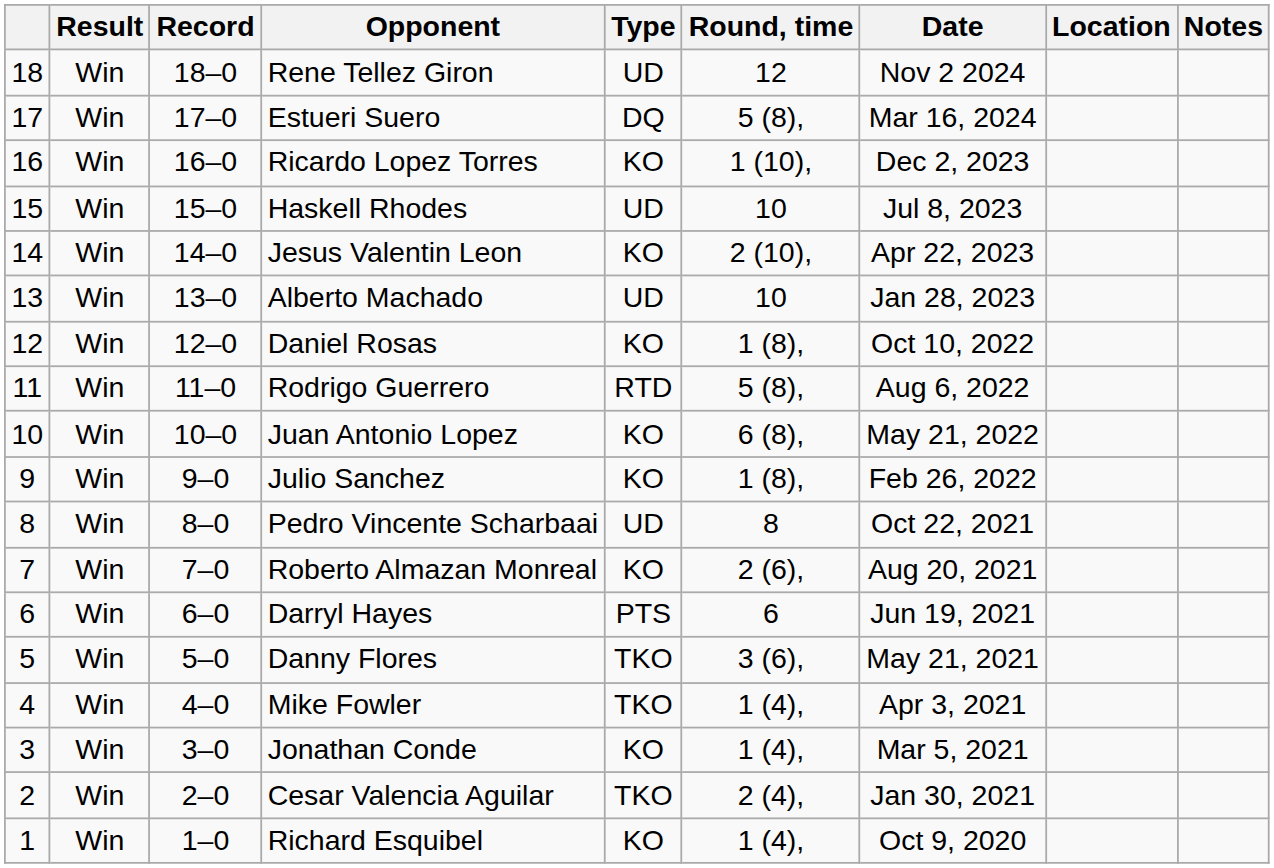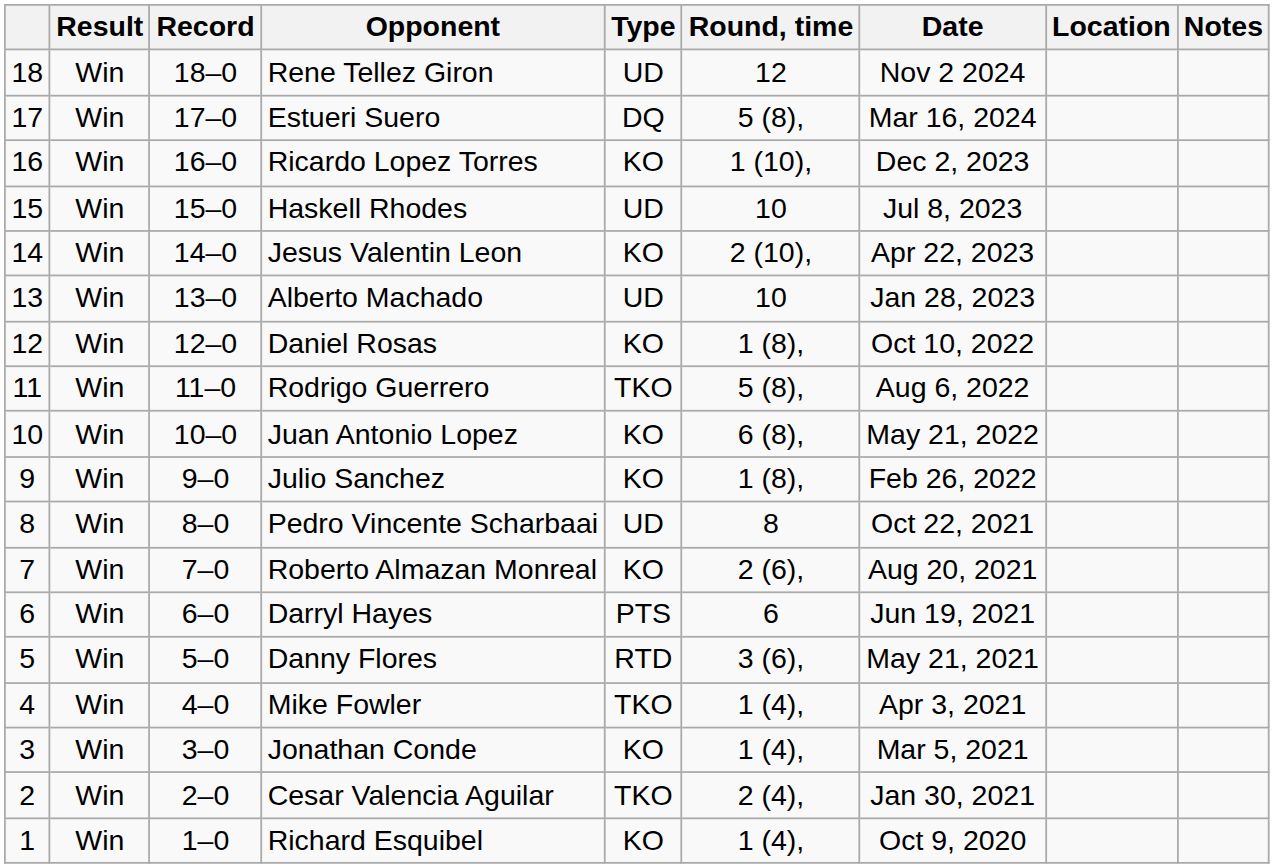 <table class="wikitable" style="text-align:center">
 <tr>
 <th></th>
 <th>Result</th>
 <th>Record</th>
 <th>Opponent</th>
 <th>Type</th>
 <th>Round, time</th>
 <th>Date</th>
 <th>Location</th>
 <th>Notes</th>
 </tr>
 <tr>
 <td>18</td>
 <td>Win</td>
 <td>18–0</td>
 <td style="text-align:left;">Rene Tellez Giron</td>
 <td>UD</td>
 <td>12</td>
 <td>Nov 2 2024</td>
 <td style="text-align:left;"></td>
 <td></td>
 </tr>
 <tr>
 <td>17</td>
 <td>Win</td>
 <td>17–0</td>
 <td style="text-align:left;">Estueri Suero</td>
 <td>DQ</td>
 <td>5 (8), </td>
 <td>Mar 16, 2024</td>
 <td style="text-align:left;"></td>
 <td></td>
 </tr>
 <tr>
 <td>16</td>
 <td>Win</td>
 <td>16–0</td>
 <td style="text-align:left;">Ricardo Lopez Torres</td>
 <td>KO</td>
 <td>1 (10), </td>
 <td>Dec 2, 2023</td>
 <td style="text-align:left;"></td>
 <td></td>
 </tr>
 <tr>
 <td>15</td>
 <td>Win</td>
 <td>15–0</td>
 <td style="text-align:left;">Haskell Rhodes</td>
 <td>UD</td>
 <td>10</td>
 <td>Jul 8, 2023</td>
 <td style="text-align:left;"></td>
 <td></td>
 </tr>
 <tr>
 <td>14</td>
 <td>Win</td>
 <td>14–0</td>
 <td style="text-align:left;">Jesus Valentin Leon</td>
 <td>KO</td>
 <td>2 (10), </td>
 <td>Apr 22, 2023</td>
 <td style="text-align:left;"></td>
 <td></td>
 </tr>
 <tr>
 <td>13</td>
 <td>Win</td>
 <td>13–0</td>
 <td style="text-align:left;">Alberto Machado</td>
 <td>UD</td>
 <td>10</td>
 <td>Jan 28, 2023</td>
 <td style="text-align:left;"></td>
 <td></td>
 </tr>
 <tr>
 <td>12</td>
 <td>Win</td>
 <td>12–0</td>
 <td style="text-align:left;">Daniel Rosas</td>
 <td>KO</td>
 <td>1 (8), </td>
 <td>Oct 10, 2022</td>
 <td style="text-align:left;"></td>
 <td></td>
 </tr>
 <tr>
 <td>11</td>
 <td>Win</td>
 <td>11–0</td>
 <td style="text-align:left;">Rodrigo Guerrero</td>
-<td>RTD</td>
+<td>TKO</td>
 <td>5 (8), </td>
 <td>Aug 6, 2022</td>
 <td style="text-align:left;"></td>
 <td></td>
 </tr>
 <tr>
 <td>10</td>
 <td>Win</td>
 <td>10–0</td>
 <td style="text-align:left;">Juan Antonio Lopez</td>
 <td>KO</td>
 <td>6 (8), </td>
 <td>May 21, 2022</td>
 <td style="text-align:left;"></td>
 <td></td>
 </tr>
 <tr>
 <td>9</td>
 <td>Win</td>
 <td>9–0</td>
 <td style="text-align:left;">Julio Sanchez</td>
 <td>KO</td>
 <td>1 (8), </td>
 <td>Feb 26, 2022</td>
 <td style="text-align:left;"></td>
 <td style="text-align:left;"></td>
 </tr>
 <tr>
 <td>8</td>
 <td>Win</td>
 <td>8–0</td>
 <td style="text-align:left;">Pedro Vincente Scharbaai</td>
 <td>UD</td>
 <td>8</td>
 <td>Oct 22, 2021</td>
 <td style="text-align:left;"></td>
 <td style="text-align:left;"></td>
 </tr>
 <tr>
 <td>7</td>
 <td>Win</td>
 <td>7–0</td>
 <td style="text-align:left;">Roberto Almazan Monreal</td>
 <td>KO</td>
 <td>2 (6), </td>
 <td>Aug 20, 2021</td>
 <td style="text-align:left;"></td>
 <td style="text-align:left;"></td>
 </tr>
 <tr>
 <td>6</td>
 <td>Win</td>
 <td>6–0</td>
 <td style="text-align:left;">Darryl Hayes</td>
 <td>PTS</td>
 <td>6</td>
 <td>Jun 19, 2021</td>
 <td style="text-align:left;"></td>
 <td></td>
 </tr>
 <tr>
 <td>5</td>
 <td>Win</td>
 <td>5–0</td>
 <td style="text-align:left;">Danny Flores</td>
-<td>TKO</td>
+<td>RTD</td>
 <td>3 (6), </td>
 <td>May 21, 2021</td>
 <td style="text-align:left;"></td>
 <td></td>
 </tr>
 <tr>
 <td>4</td>
 <td>Win</td>
 <td>4–0</td>
 <td style="text-align:left;">Mike Fowler</td>
 <td>TKO</td>
 <td>1 (4), </td>
 <td>Apr 3, 2021</td>
 <td style="text-align:left;"></td>
 <td></td>
 </tr>
 <tr>
 <td>3</td>
 <td>Win</td>
 <td>3–0</td>
 <td style="text-align:left;">Jonathan Conde</td>
 <td>KO</td>
 <td>1 (4), </td>
 <td>Mar 5, 2021</td>
 <td style="text-align:left;"></td>
 <td></td>
 </tr>
 <tr>
 <td>2</td>
 <td>Win</td>
 <td>2–0</td>
 <td style="text-align:left;">Cesar Valencia Aguilar</td>
 <td>TKO</td>
 <td>2 (4), </td>
 <td>Jan 30, 2021</td>
 <td style="text-align:left;"></td>
 <td></td>
 </tr>
 <tr>
 <td>1</td>
 <td>Win</td>
 <td>1–0</td>
 <td style="text-align:left;">Richard Esquibel</td>
 <td>KO</td>
 <td>1 (4), </td>
 <td>Oct 9, 2020</td>
 <td style="text-align:left;"></td>
 <td></td>
 </tr>
 </table>
